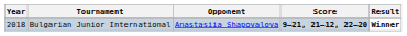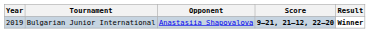 <table class="sortable wikitable" style="font-size: 90%;">
 <tr>
 <th>Year</th>
 <th>Tournament</th>
 <th>Opponent</th>
 <th>Score</th>
 <th>Result</th>
 </tr>
 <tr style="background:#C6D4E1">
-<td align="center">2018</td>
+<td align="center">2019</td>
 <td align="left">Bulgarian Junior International</td>
 <td align="left"> <a href='#'>Anastasiia Shapovalova</a></td>
 <td align="left"><strong>9–21, 21–12, 22–20</strong></td>
 <td style="text-align:left; background:white"> <strong>Winner</strong></td>
 </tr>
 </table>
